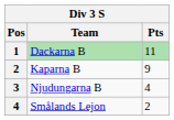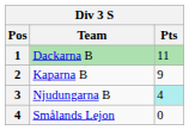 <table class="wikitable">
 <tr>
 <th colspan="3">Div 3 S</th>
 </tr>
 <tr>
 <th width=20>Pos</th>
 <th width=150>Team</th>
 <th width=30>Pts</th>
 </tr>
 <tr style="background:#ACE1AF;">
 <th>1</th>
 <td><a href='#'>Dackarna</a> B</td>
 <td>11</td>
 </tr>
 <tr>
 <th>2</th>
 <td><a href='#'>Kaparna</a> B</td>
 <td>9</td>
 </tr>
 <tr>
 <th>3</th>
 <td><a href='#'>Njudungarna</a> B</td>
-<td>4</td>
+<td style="background: paleturquoise;">4</td>
 </tr>
 <tr>
 <th>4</th>
 <td><a href='#'>Smålands Lejon</a></td>
-<td>2</td>
+<td>0</td>
 </tr>
 </table>
